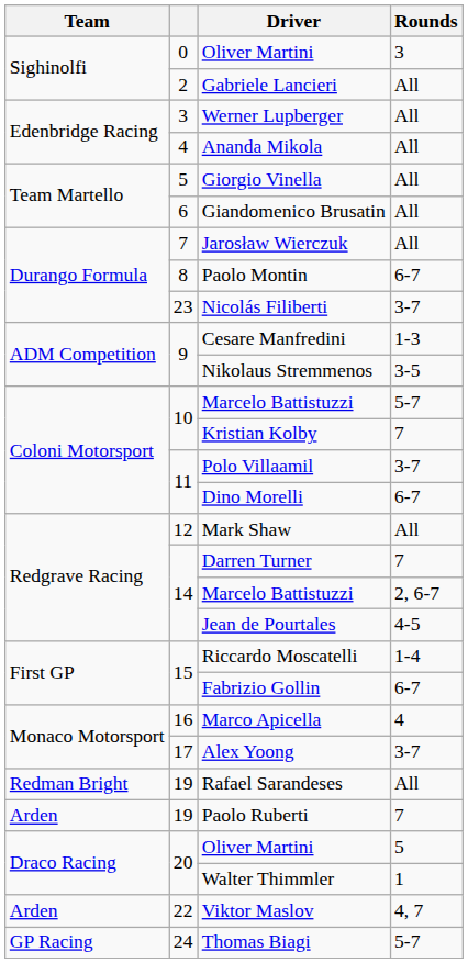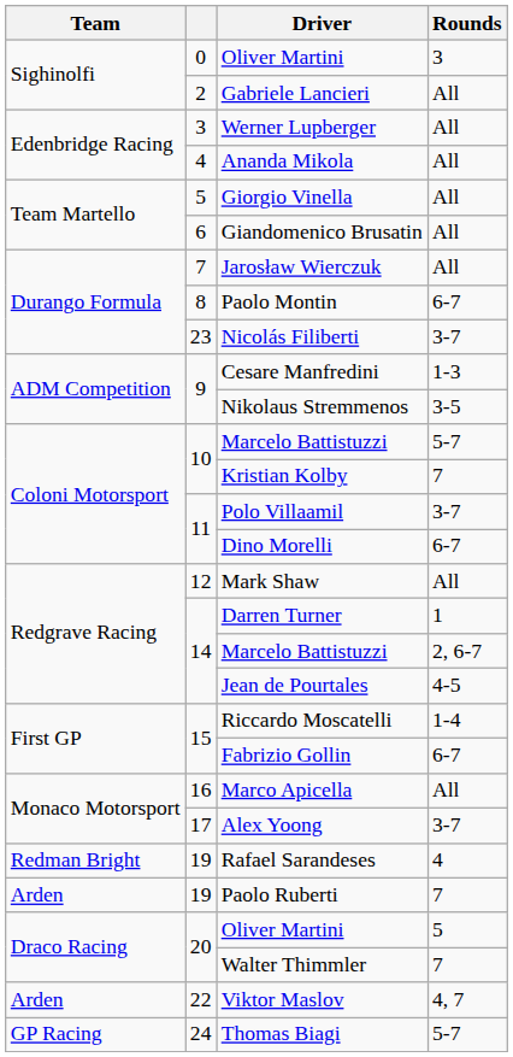 <table class="wikitable" style="font-size:85%">
 <tr>
 <th>Team</th>
 <th></th>
 <th>Driver</th>
 <th>Rounds</th>
 </tr>
 <tr>
 <td rowspan=2> Sighinolfi</td>
 <td align=center>0</td>
 <td> <a href='#'>Oliver Martini</a></td>
 <td>3</td>
 </tr>
 <tr>
 <td align=center>2</td>
 <td> <a href='#'>Gabriele Lancieri</a></td>
 <td>All</td>
 </tr>
 <tr>
 <td rowspan=2> Edenbridge Racing</td>
 <td align=center>3</td>
 <td> <a href='#'>Werner Lupberger</a></td>
 <td>All</td>
 </tr>
 <tr>
 <td align=center>4</td>
 <td> <a href='#'>Ananda Mikola</a></td>
 <td>All</td>
 </tr>
 <tr>
 <td rowspan=2> Team Martello</td>
 <td align=center>5</td>
 <td> <a href='#'>Giorgio Vinella</a></td>
 <td>All</td>
 </tr>
 <tr>
 <td align=center>6</td>
 <td nowrap> Giandomenico Brusatin</td>
 <td>All</td>
 </tr>
 <tr>
 <td rowspan=3> <a href='#'>Durango Formula</a></td>
 <td align=center>7</td>
 <td> <a href='#'>Jarosław Wierczuk</a></td>
 <td>All</td>
 </tr>
 <tr>
 <td align=center>8</td>
 <td> Paolo Montin</td>
 <td>6-7</td>
 </tr>
 <tr>
 <td align=center>23</td>
 <td> <a href='#'>Nicolás Filiberti</a></td>
 <td>3-7</td>
 </tr>
 <tr>
 <td rowspan=2> <a href='#'>ADM Competition</a></td>
 <td rowspan=2 align=center>9</td>
 <td> Cesare Manfredini</td>
 <td>1-3</td>
 </tr>
 <tr>
 <td> Nikolaus Stremmenos</td>
 <td>3-5</td>
 </tr>
 <tr>
 <td rowspan=4> <a href='#'>Coloni Motorsport</a></td>
 <td rowspan=2 align=center>10</td>
 <td> <a href='#'>Marcelo Battistuzzi</a></td>
 <td>5-7</td>
 </tr>
 <tr>
 <td> <a href='#'>Kristian Kolby</a></td>
 <td>7</td>
 </tr>
 <tr>
 <td rowspan=2 align=center>11</td>
 <td> <a href='#'>Polo Villaamil</a></td>
 <td>3-7</td>
 </tr>
 <tr>
 <td> <a href='#'>Dino Morelli</a></td>
 <td>6-7</td>
 </tr>
 <tr>
 <td rowspan=4> Redgrave Racing</td>
 <td align=center>12</td>
 <td> Mark Shaw</td>
 <td>All</td>
 </tr>
 <tr>
 <td rowspan=3 align=center>14</td>
 <td> <a href='#'>Darren Turner</a></td>
-<td>7</td>
+<td>1</td>
 </tr>
 <tr>
 <td> <a href='#'>Marcelo Battistuzzi</a></td>
 <td>2, 6-7</td>
 </tr>
 <tr>
 <td> <a href='#'>Jean de Pourtales</a></td>
 <td>4-5</td>
 </tr>
 <tr>
 <td rowspan=2> First GP</td>
 <td rowspan=2 align=center>15</td>
 <td> Riccardo Moscatelli</td>
 <td>1-4</td>
 </tr>
 <tr>
 <td> <a href='#'>Fabrizio Gollin</a></td>
 <td>6-7</td>
 </tr>
 <tr>
 <td rowspan=2 nowrap> Monaco Motorsport</td>
 <td align=center>16</td>
 <td> <a href='#'>Marco Apicella</a></td>
-<td>4</td>
+<td>All</td>
 </tr>
 <tr>
 <td align=center>17</td>
 <td> <a href='#'>Alex Yoong</a></td>
 <td>3-7</td>
 </tr>
 <tr>
 <td> <a href='#'>Redman Bright</a></td>
 <td align=center>19</td>
 <td> Rafael Sarandeses</td>
-<td>All</td>
+<td>4</td>
 </tr>
 <tr>
 <td> <a href='#'>Arden</a></td>
 <td align=center>19</td>
 <td> Paolo Ruberti</td>
 <td>7</td>
 </tr>
 <tr>
 <td rowspan=2> <a href='#'>Draco Racing</a></td>
 <td rowspan=2 align=center>20</td>
 <td> <a href='#'>Oliver Martini</a></td>
 <td>5</td>
 </tr>
 <tr>
 <td> Walter Thimmler</td>
-<td>1</td>
+<td>7</td>
 </tr>
 <tr>
 <td> <a href='#'>Arden</a></td>
 <td align=center>22</td>
 <td> <a href='#'>Viktor Maslov</a></td>
 <td>4, 7</td>
 </tr>
 <tr>
 <td> <a href='#'>GP Racing</a></td>
 <td align=center>24</td>
 <td> <a href='#'>Thomas Biagi</a></td>
 <td>5-7</td>
 </tr>
 <tr>
 </tr>
 </table>
